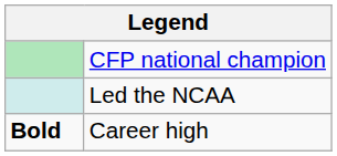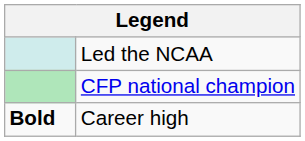 <table class="wikitable mw-collapsible">
 <tr>
 <th colspan="2">Legend</th>
+</tr>
+<tr>
+<td style="background:#cfecec; width:3em;"></td>
+<td>Led the NCAA</td>
 </tr>
 <tr>
 <td style="background:#afe6ba; width:3em;"></td>
 <td><a href='#'>CFP national champion</a></td>
 </tr>
 <tr>
-<td style="background:#cfecec; width:3em;"></td>
-<td>Led the NCAA</td>
-</tr>
-<tr>
 <td><strong>Bold</strong></td>
 <td>Career high</td>
 </tr>
 </table>
